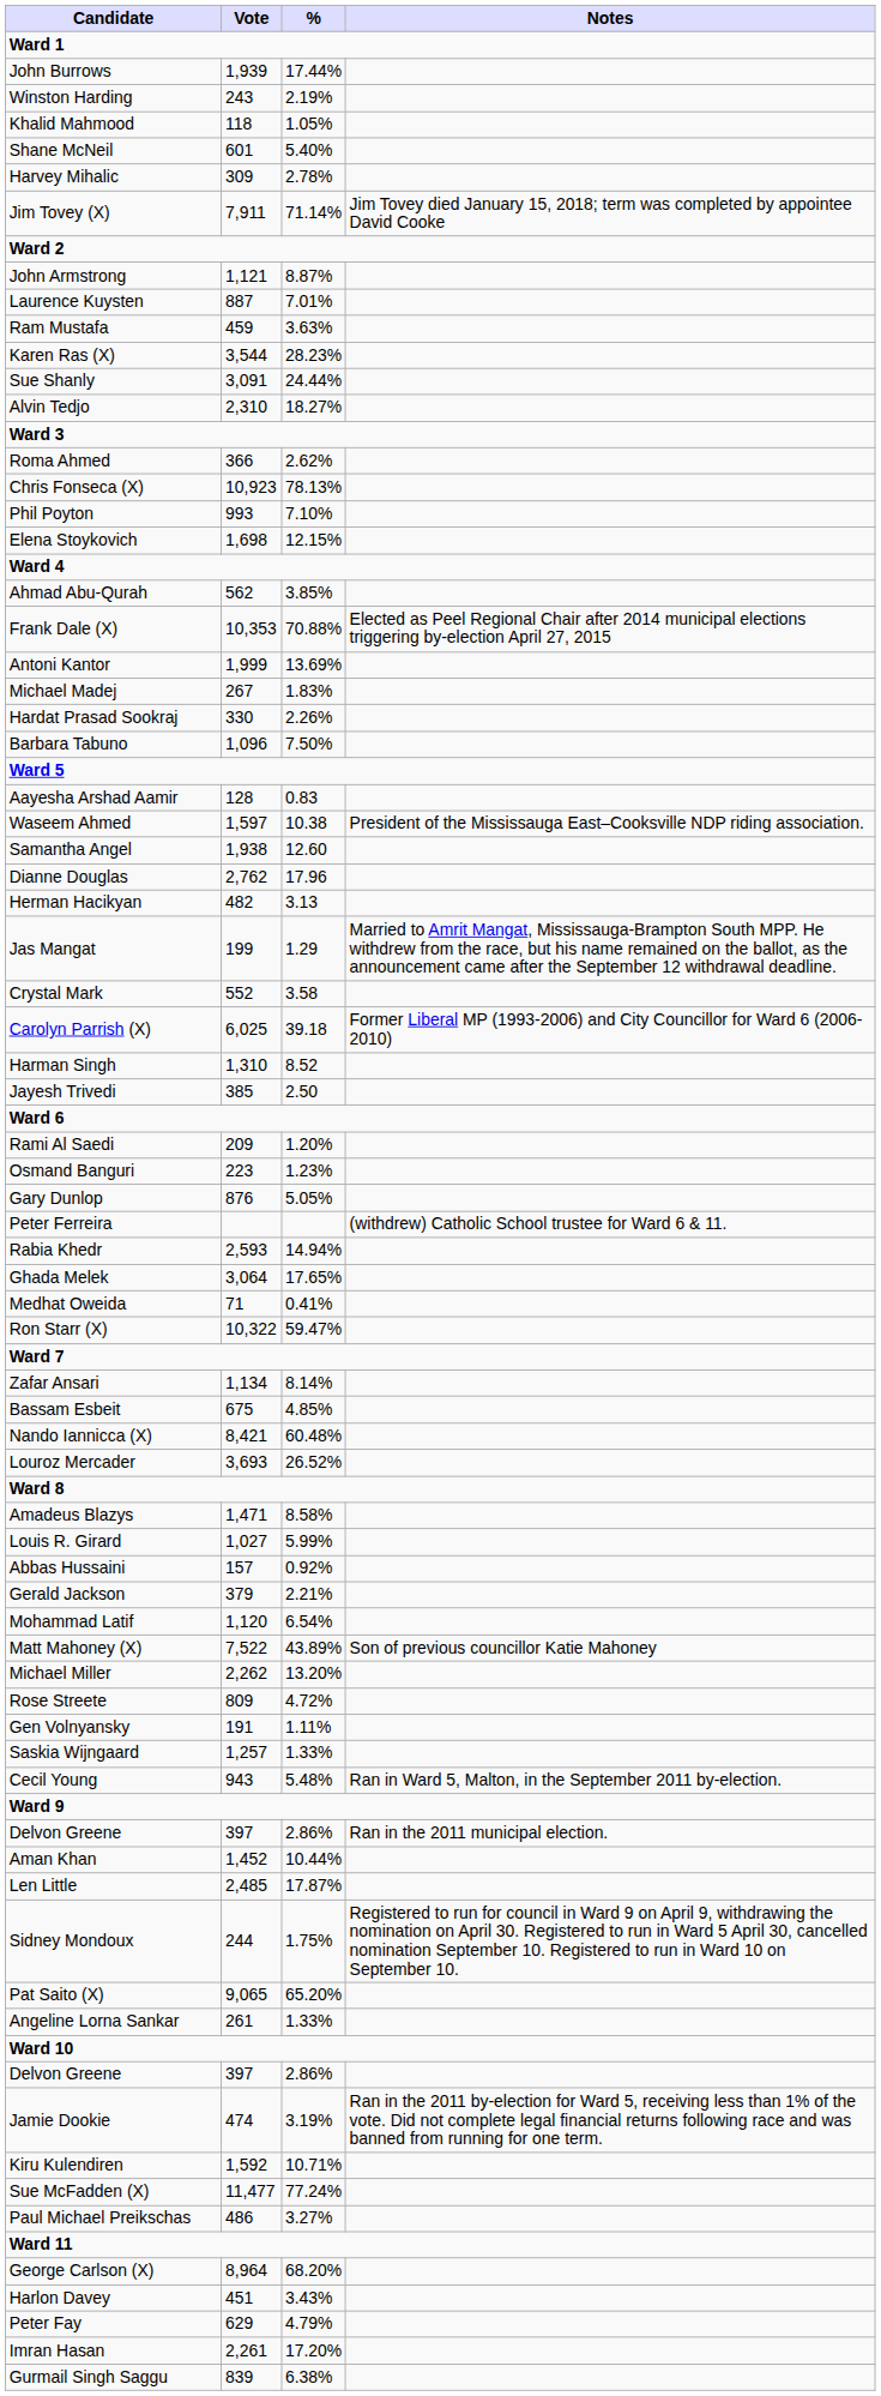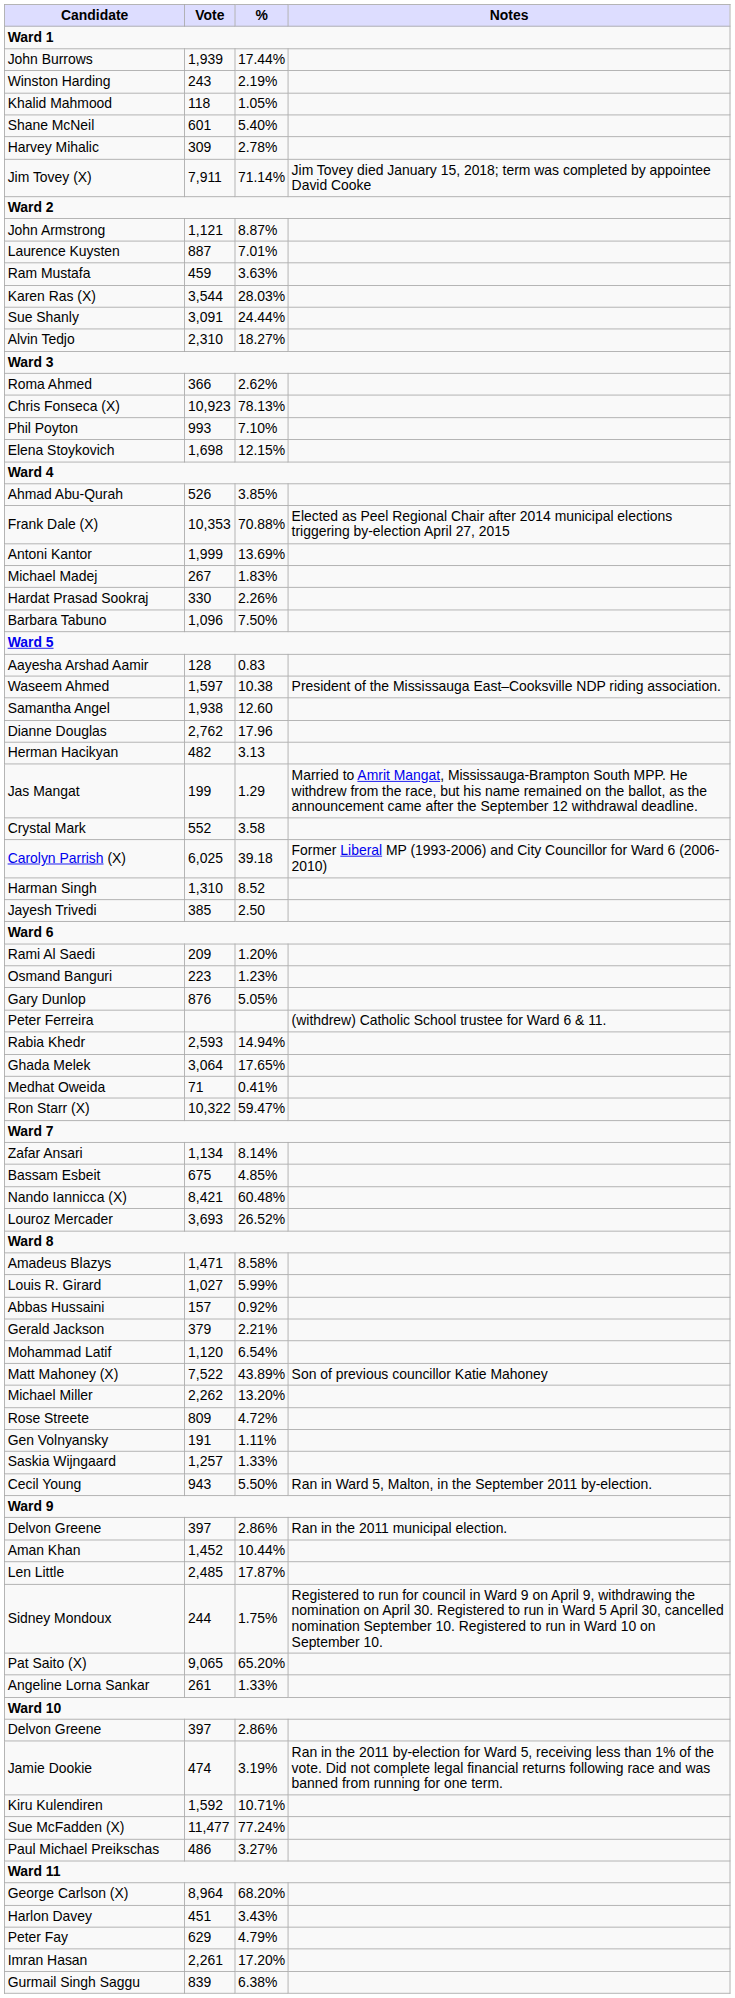 <table class="wikitable">
 <tr>
 <th style="background:#ddf; width:200px;">Candidate</th>
 <th style="background:#ddf; width:50px;">Vote</th>
 <th style="background:#ddf; width:30px;">%</th>
 <th style="background:#ddf; width:500px;">Notes</th>
 </tr>
 <tr>
 <td colspan="4"><strong>Ward 1</strong></td>
 </tr>
 <tr>
 <td>John Burrows</td>
 <td>1,939</td>
 <td>17.44%</td>
 <td></td>
 </tr>
 <tr>
 <td>Winston Harding</td>
 <td>243</td>
 <td>2.19%</td>
 <td></td>
 </tr>
 <tr>
 <td>Khalid Mahmood</td>
 <td>118</td>
 <td>1.05%</td>
 <td></td>
 </tr>
 <tr>
 <td>Shane McNeil</td>
 <td>601</td>
 <td>5.40%</td>
 <td></td>
 </tr>
 <tr>
 <td>Harvey Mihalic</td>
 <td>309</td>
 <td>2.78%</td>
 <td></td>
 </tr>
 <tr>
 <td>Jim Tovey (X)</td>
 <td>7,911</td>
 <td>71.14%</td>
 <td>Jim Tovey died January 15, 2018; term was completed by appointee David Cooke</td>
 </tr>
 <tr>
 <td colspan="4"><strong>Ward 2</strong></td>
 </tr>
 <tr>
 <td>John Armstrong</td>
 <td>1,121</td>
 <td>8.87%</td>
 <td></td>
 </tr>
 <tr>
 <td>Laurence Kuysten</td>
 <td>887</td>
 <td>7.01%</td>
 <td></td>
 </tr>
 <tr>
 <td>Ram Mustafa</td>
 <td>459</td>
 <td>3.63%</td>
 <td></td>
 </tr>
 <tr>
 <td>Karen Ras (X)</td>
 <td>3,544</td>
-<td>28.23%</td>
+<td>28.03%</td>
 <td></td>
 </tr>
 <tr>
 <td>Sue Shanly</td>
 <td>3,091</td>
 <td>24.44%</td>
 <td></td>
 </tr>
 <tr>
 <td>Alvin Tedjo</td>
 <td>2,310</td>
 <td>18.27%</td>
 <td></td>
 </tr>
 <tr>
 <td colspan="4"><strong>Ward 3</strong></td>
 </tr>
 <tr>
 <td>Roma Ahmed</td>
 <td>366</td>
 <td>2.62%</td>
 <td></td>
 </tr>
 <tr>
 <td>Chris Fonseca (X)</td>
 <td>10,923</td>
 <td>78.13%</td>
 <td></td>
 </tr>
 <tr>
 <td>Phil Poyton</td>
 <td>993</td>
 <td>7.10%</td>
 <td></td>
 </tr>
 <tr>
 <td>Elena Stoykovich</td>
 <td>1,698</td>
 <td>12.15%</td>
 <td></td>
 </tr>
 <tr>
 <td colspan="4"><strong>Ward 4</strong></td>
 </tr>
 <tr>
 <td>Ahmad Abu-Qurah</td>
-<td>562</td>
+<td>526</td>
 <td>3.85%</td>
 <td></td>
 </tr>
 <tr>
 <td>Frank Dale (X)</td>
 <td>10,353</td>
 <td>70.88%</td>
 <td>Elected as Peel Regional Chair after 2014 municipal elections triggering by-election April 27, 2015</td>
 </tr>
 <tr>
 <td>Antoni Kantor</td>
 <td>1,999</td>
 <td>13.69%</td>
 <td></td>
 </tr>
 <tr>
 <td>Michael Madej</td>
 <td>267</td>
 <td>1.83%</td>
 <td></td>
 </tr>
 <tr>
 <td>Hardat Prasad Sookraj</td>
 <td>330</td>
 <td>2.26%</td>
 <td></td>
 </tr>
 <tr>
 <td>Barbara Tabuno</td>
 <td>1,096</td>
 <td>7.50%</td>
 <td></td>
 </tr>
 <tr>
 <td colspan="4"><strong><a href='#'>Ward 5</a></strong> </td>
 </tr>
 <tr>
 <td>Aayesha Arshad Aamir</td>
 <td>128</td>
 <td>0.83</td>
 <td></td>
 </tr>
 <tr>
 <td>Waseem Ahmed</td>
 <td>1,597</td>
 <td>10.38</td>
 <td>President of the Mississauga East–Cooksville NDP riding association.</td>
 </tr>
 <tr>
 <td>Samantha Angel</td>
 <td>1,938</td>
 <td>12.60</td>
 <td></td>
 </tr>
 <tr>
 <td>Dianne Douglas</td>
 <td>2,762</td>
 <td>17.96</td>
 <td></td>
 </tr>
 <tr>
 <td>Herman Hacikyan</td>
 <td>482</td>
 <td>3.13</td>
 <td></td>
 </tr>
 <tr>
 <td>Jas Mangat</td>
 <td>199</td>
 <td>1.29</td>
 <td>Married to <a href='#'>Amrit Mangat</a>, Mississauga-Brampton South MPP. He withdrew from the race, but his name remained on the ballot, as the announcement came after the September 12 withdrawal deadline.</td>
 </tr>
 <tr>
 <td>Crystal Mark</td>
 <td>552</td>
 <td>3.58</td>
 <td></td>
 </tr>
 <tr>
 <td><a href='#'>Carolyn Parrish</a> (X)</td>
 <td>6,025</td>
 <td>39.18</td>
 <td>Former <a href='#'>Liberal</a> MP (1993-2006) and City Councillor for Ward 6 (2006-2010)</td>
 </tr>
 <tr>
 <td>Harman Singh</td>
 <td>1,310</td>
 <td>8.52</td>
 <td></td>
 </tr>
 <tr>
 <td>Jayesh Trivedi</td>
 <td>385</td>
 <td>2.50</td>
 <td></td>
 </tr>
 <tr>
 <td colspan="4"><strong>Ward 6</strong></td>
 </tr>
 <tr>
 <td>Rami Al Saedi</td>
 <td>209</td>
 <td>1.20%</td>
 <td></td>
 </tr>
 <tr>
 <td>Osmand Banguri</td>
 <td>223</td>
 <td>1.23%</td>
 <td></td>
 </tr>
 <tr>
 <td>Gary Dunlop</td>
 <td>876</td>
 <td>5.05%</td>
 <td></td>
 </tr>
 <tr>
 <td>Peter Ferreira</td>
 <td></td>
 <td></td>
 <td>(withdrew) Catholic School trustee for Ward 6 & 11.</td>
 </tr>
 <tr>
 <td>Rabia Khedr</td>
 <td>2,593</td>
 <td>14.94%</td>
 <td></td>
 </tr>
 <tr>
 <td>Ghada Melek</td>
 <td>3,064</td>
 <td>17.65%</td>
 <td></td>
 </tr>
 <tr>
 <td>Medhat Oweida</td>
 <td>71</td>
 <td>0.41%</td>
 <td></td>
 </tr>
 <tr>
 <td>Ron Starr (X)</td>
 <td>10,322</td>
 <td>59.47%</td>
 <td></td>
 </tr>
 <tr>
 <td colspan="4"><strong>Ward 7</strong></td>
 </tr>
 <tr>
 <td>Zafar Ansari</td>
 <td>1,134</td>
 <td>8.14%</td>
 <td></td>
 </tr>
 <tr>
 <td>Bassam Esbeit</td>
 <td>675</td>
 <td>4.85%</td>
 <td></td>
 </tr>
 <tr>
 <td>Nando Iannicca (X)</td>
 <td>8,421</td>
 <td>60.48%</td>
 <td></td>
 </tr>
 <tr>
 <td>Louroz Mercader</td>
 <td>3,693</td>
 <td>26.52%</td>
 <td></td>
 </tr>
 <tr>
 <td colspan="4"><strong>Ward 8</strong></td>
 </tr>
 <tr>
 <td>Amadeus Blazys</td>
 <td>1,471</td>
 <td>8.58%</td>
 <td></td>
 </tr>
 <tr>
 <td>Louis R. Girard</td>
 <td>1,027</td>
 <td>5.99%</td>
 <td></td>
 </tr>
 <tr>
 <td>Abbas Hussaini</td>
 <td>157</td>
 <td>0.92%</td>
 <td></td>
 </tr>
 <tr>
 <td>Gerald Jackson</td>
 <td>379</td>
 <td>2.21%</td>
 <td></td>
 </tr>
 <tr>
 <td>Mohammad Latif</td>
 <td>1,120</td>
 <td>6.54%</td>
 <td></td>
 </tr>
 <tr>
 <td>Matt Mahoney (X)</td>
 <td>7,522</td>
 <td>43.89%</td>
 <td>Son of previous councillor Katie Mahoney</td>
 </tr>
 <tr>
 <td>Michael Miller</td>
 <td>2,262</td>
 <td>13.20%</td>
 <td></td>
 </tr>
 <tr>
 <td>Rose Streete</td>
 <td>809</td>
 <td>4.72%</td>
 <td></td>
 </tr>
 <tr>
 <td>Gen Volnyansky</td>
 <td>191</td>
 <td>1.11%</td>
 <td></td>
 </tr>
 <tr>
 <td>Saskia Wijngaard</td>
 <td>1,257</td>
 <td>1.33%</td>
 <td></td>
 </tr>
 <tr>
 <td>Cecil Young</td>
 <td>943</td>
-<td>5.48%</td>
+<td>5.50%</td>
 <td>Ran in Ward 5, Malton, in the September 2011 by-election.</td>
 </tr>
 <tr>
 <td colspan="4"><strong>Ward 9</strong></td>
 </tr>
 <tr>
 <td>Delvon Greene</td>
 <td>397</td>
 <td>2.86%</td>
 <td>Ran in the 2011 municipal election.</td>
 </tr>
 <tr>
 <td>Aman Khan</td>
 <td>1,452</td>
 <td>10.44%</td>
 <td></td>
 </tr>
 <tr>
 <td>Len Little</td>
 <td>2,485</td>
 <td>17.87%</td>
 <td></td>
 </tr>
 <tr>
 <td>Sidney Mondoux</td>
 <td>244</td>
 <td>1.75%</td>
 <td>Registered to run for council in Ward 9 on April 9, withdrawing the nomination on April 30. Registered to run in Ward 5 April 30, cancelled nomination September 10. Registered to run in Ward 10 on September 10.</td>
 </tr>
 <tr>
 <td>Pat Saito (X)</td>
 <td>9,065</td>
 <td>65.20%</td>
 <td></td>
 </tr>
 <tr>
 <td>Angeline Lorna Sankar</td>
 <td>261</td>
 <td>1.33%</td>
 <td></td>
 </tr>
 <tr>
 <td colspan="4"><strong>Ward 10</strong></td>
 </tr>
 <tr>
 <td>Delvon Greene</td>
 <td>397</td>
 <td>2.86%</td>
 <td></td>
 </tr>
 <tr>
 <td>Jamie Dookie</td>
 <td>474</td>
 <td>3.19%</td>
 <td>Ran in the 2011 by-election for Ward 5, receiving less than 1% of the vote. Did not complete legal financial returns following race and was banned from running for one term.</td>
 </tr>
 <tr>
 <td>Kiru Kulendiren</td>
 <td>1,592</td>
 <td>10.71%</td>
 <td></td>
 </tr>
 <tr>
 <td>Sue McFadden (X)</td>
 <td>11,477</td>
 <td>77.24%</td>
 <td></td>
 </tr>
 <tr>
 <td>Paul Michael Preikschas</td>
 <td>486</td>
 <td>3.27%</td>
 <td></td>
 </tr>
 <tr>
 <td colspan="4"><strong>Ward 11</strong></td>
 </tr>
 <tr>
 <td>George Carlson (X)</td>
 <td>8,964</td>
 <td>68.20%</td>
 <td></td>
 </tr>
 <tr>
 <td>Harlon Davey</td>
 <td>451</td>
 <td>3.43%</td>
 <td></td>
 </tr>
 <tr>
 <td>Peter Fay</td>
 <td>629</td>
 <td>4.79%</td>
 <td></td>
 </tr>
 <tr>
 <td>Imran Hasan</td>
 <td>2,261</td>
 <td>17.20%</td>
 <td></td>
 </tr>
 <tr>
 <td>Gurmail Singh Saggu</td>
 <td>839</td>
 <td>6.38%</td>
 <td></td>
 </tr>
 </table>
